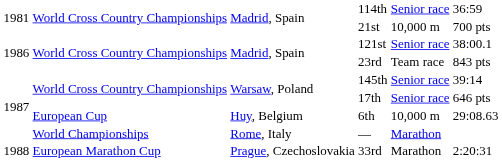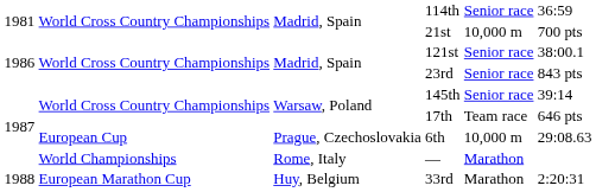 <table>
 <tr>
 <td rowspan=2>1981</td>
 <td rowspan=2><a href='#'>World Cross Country Championships</a></td>
 <td rowspan=2><a href='#'>Madrid</a>, Spain</td>
 <td>114th</td>
 <td><a href='#'>Senior race</a></td>
 <td>36:59</td>
 </tr>
 <tr>
 <td>21st</td>
 <td>10,000 m</td>
 <td>700 pts</td>
 </tr>
 <tr>
 <td rowspan=2>1986</td>
 <td rowspan=2><a href='#'>World Cross Country Championships</a></td>
 <td rowspan=2><a href='#'>Madrid</a>, Spain</td>
 <td>121st</td>
 <td><a href='#'>Senior race</a></td>
 <td>38:00.1</td>
 </tr>
 <tr>
 <td>23rd</td>
-<td>Team race</td>
+<td><a href='#'>Senior race</a></td>
 <td>843 pts</td>
 </tr>
 <tr>
 <td rowspan=4>1987</td>
 <td rowspan=2><a href='#'>World Cross Country Championships</a></td>
 <td rowspan=2><a href='#'>Warsaw</a>, Poland</td>
 <td>145th</td>
 <td><a href='#'>Senior race</a></td>
 <td>39:14</td>
 </tr>
 <tr>
 <td>17th</td>
-<td><a href='#'>Senior race</a></td>
+<td>Team race</td>
 <td>646 pts</td>
 </tr>
 <tr>
 <td><a href='#'>European Cup</a></td>
-<td><a href='#'>Huy</a>, Belgium</td>
+<td><a href='#'>Prague</a>, Czechoslovakia</td>
 <td>6th</td>
 <td>10,000 m</td>
 <td>29:08.63</td>
 </tr>
 <tr>
 <td><a href='#'>World Championships</a></td>
 <td><a href='#'>Rome</a>, Italy</td>
 <td>—</td>
 <td><a href='#'>Marathon</a></td>
 <td></td>
 </tr>
 <tr>
 <td>1988</td>
 <td><a href='#'>European Marathon Cup</a></td>
-<td><a href='#'>Prague</a>, Czechoslovakia</td>
+<td><a href='#'>Huy</a>, Belgium</td>
 <td>33rd</td>
 <td>Marathon</td>
 <td>2:20:31</td>
 </tr>
 </table>
